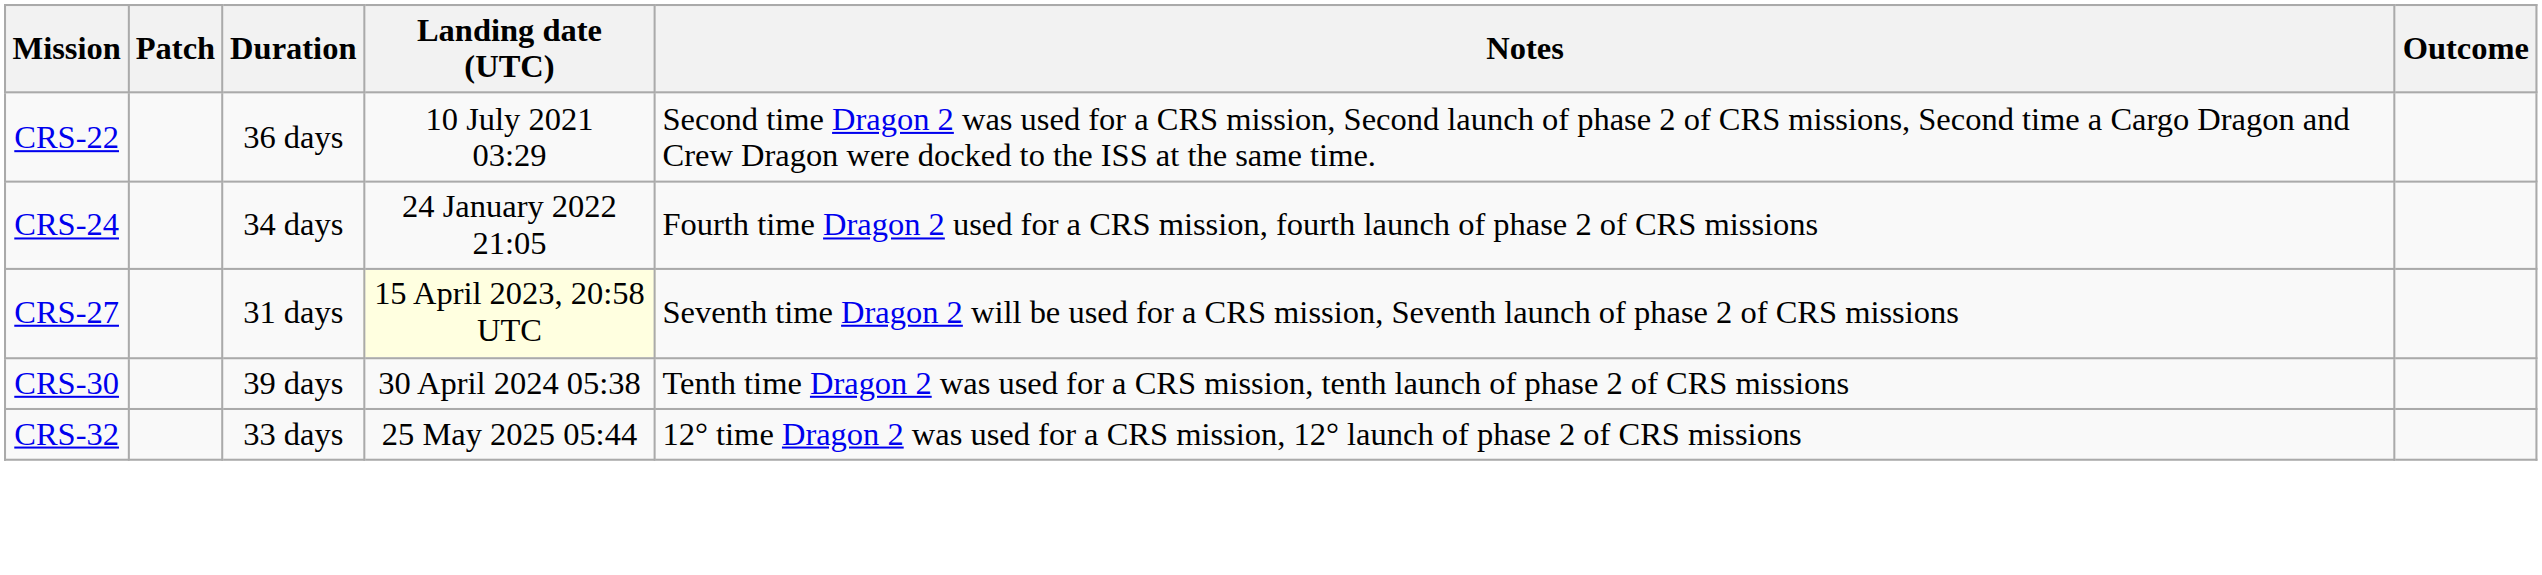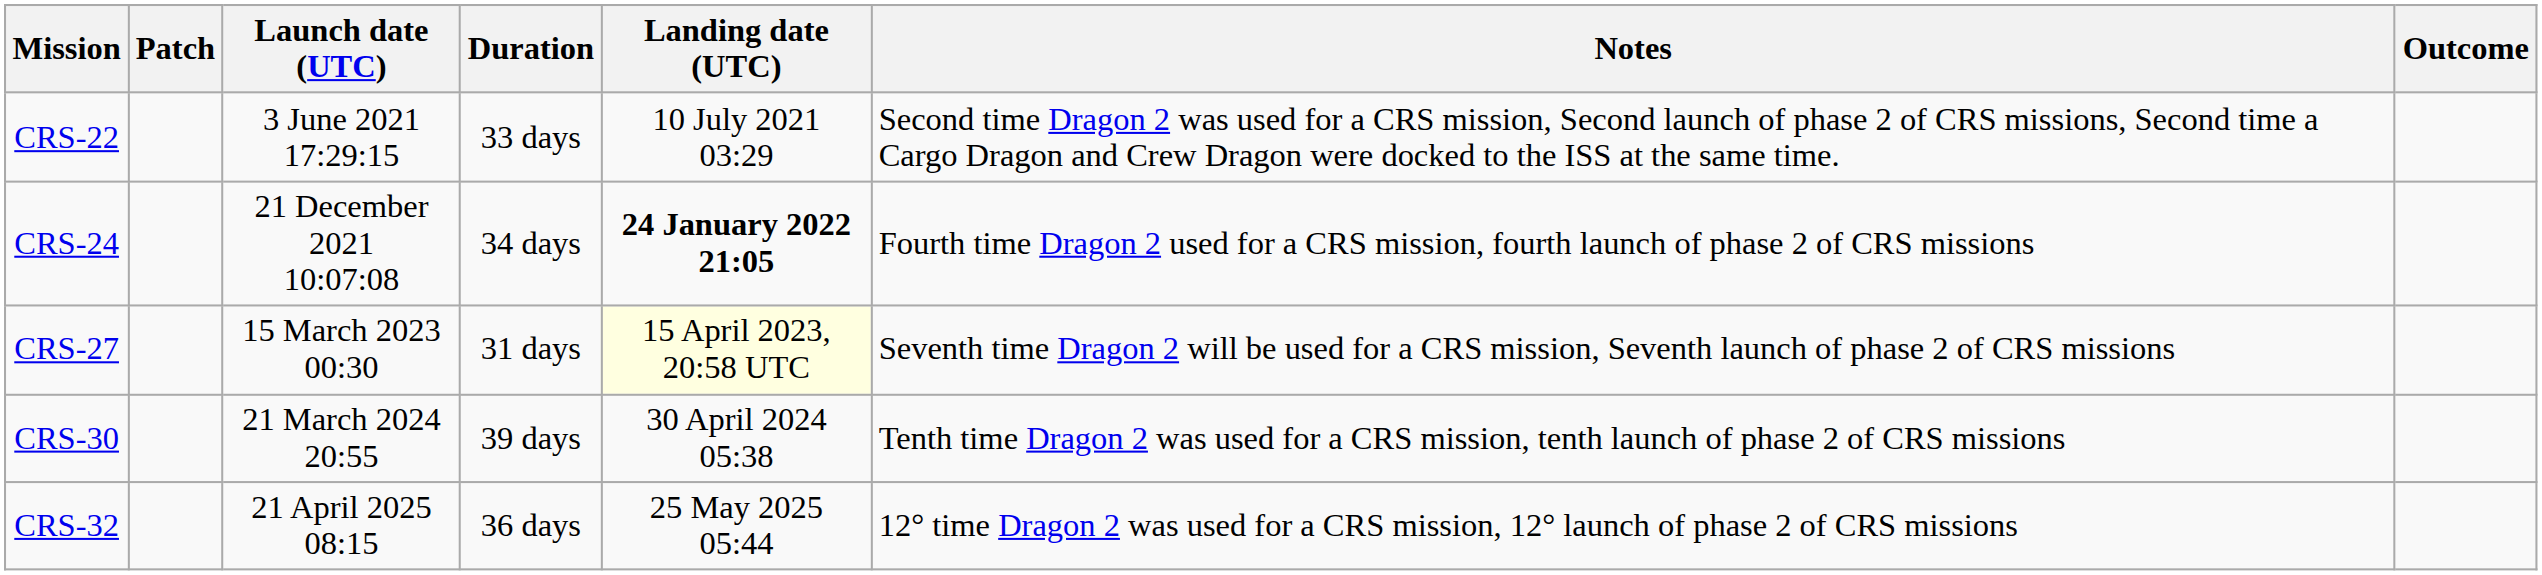 <table class="wikitable sticky-header" style="text-align:center;">
 <tr>
 <th>Mission</th>
 <th>Patch</th>
+<th>Launch date (<a href='#'>UTC</a>)</th>
 <th>Duration</th>
 <th>Landing date (UTC)</th>
 <th>Notes</th>
 <th>Outcome</th>
 </tr>
 <tr>
 <td><a href='#'>CRS-22</a></td>
 <td></td>
-<td>36 days</td>
+<td>3 June 2021<br>17:29:15</td>
+<td>33 days</td>
 <td>10 July 2021<br>03:29</td>
 <td style="text-align:left">Second time <a href='#'>Dragon 2</a> was used for a CRS mission, Second launch of phase 2 of CRS missions, Second time a Cargo Dragon and Crew Dragon were docked to the ISS at the same time.</td>
 <td></td>
 </tr>
 <tr>
 <td><a href='#'>CRS-24</a></td>
 <td></td>
+<td>21 December 2021<br>10:07:08</td>
 <td>34 days</td>
-<td>24 January 2022<br>21:05</td>
+<td><strong>24 January 2022<br>21:05</strong></td>
 <td style="text-align:left">Fourth time <a href='#'>Dragon 2</a> used for a CRS mission, fourth launch of phase 2 of CRS missions</td>
 <td></td>
 </tr>
 <tr>
 <td><a href='#'>CRS-27</a></td>
 <td></td>
+<td>15 March 2023 00:30</td>
 <td>31 days</td>
 <td style="background: lightyellow;">15 April 2023, 20:58 UTC</td>
 <td style="text-align:left">Seventh time <a href='#'>Dragon 2</a> will be used for a CRS mission, Seventh launch of phase 2 of CRS missions</td>
 <td></td>
 </tr>
 <tr>
 <td><a href='#'>CRS-30</a></td>
 <td></td>
+<td>21 March 2024 20:55</td>
 <td>39 days</td>
 <td>30 April 2024 05:38</td>
 <td style="text-align:left">Tenth time <a href='#'>Dragon 2</a> was used for a CRS mission, tenth launch of phase 2 of CRS missions</td>
 <td></td>
 </tr>
 <tr>
 <td><a href='#'>CRS-32</a></td>
 <td></td>
-<td>33 days</td>
+<td>21 April 2025 08:15</td>
+<td>36 days</td>
 <td>25 May 2025 05:44</td>
 <td style="text-align:left">12° time <a href='#'>Dragon 2</a> was used for a CRS mission, 12° launch of phase 2 of CRS missions</td>
 <td></td>
 </tr>
 </table>
